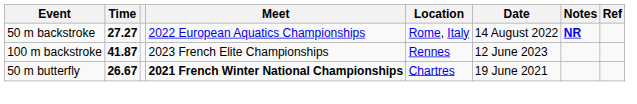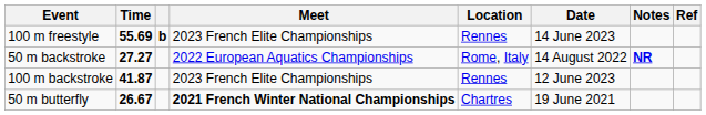 <table class="wikitable">
 <tr>
 <th>Event</th>
 <th>Time</th>
 <th></th>
 <th>Meet</th>
 <th>Location</th>
 <th>Date</th>
 <th>Notes</th>
 <th>Ref</th>
+</tr>
+<tr>
+<td>100 m freestyle</td>
+<td style="text-align:center;"><strong>55.69</strong></td>
+<td><strong>b</strong></td>
+<td>2023 French Elite Championships</td>
+<td><a href='#'>Rennes</a></td>
+<td>14 June 2023</td>
+<td></td>
+<td style="text-align:center;"></td>
 </tr>
 <tr>
 <td>50 m backstroke</td>
 <td style="text-align:center;"><strong>27.27</strong></td>
 <td></td>
 <td><a href='#'>2022 European Aquatics Championships</a></td>
 <td><a href='#'>Rome</a>, <a href='#'>Italy</a></td>
 <td>14 August 2022</td>
 <td><strong><a href='#'>NR</a></strong></td>
 <td style="text-align:center;"></td>
 </tr>
 <tr>
 <td>100 m backstroke</td>
 <td style="text-align:center;"><strong>41.87</strong></td>
 <td></td>
 <td>2023 French Elite Championships</td>
 <td><a href='#'>Rennes</a></td>
 <td>12 June 2023</td>
 <td></td>
 <td style="text-align:center;"></td>
 </tr>
 <tr>
 <td>50 m butterfly</td>
 <td style="text-align:center;"><strong>26.67</strong></td>
 <td></td>
 <td><strong>2021 French Winter National Championships</strong></td>
 <td><a href='#'>Chartres</a></td>
 <td>19 June 2021</td>
 <td></td>
 <td style="text-align:center;"></td>
 </tr>
 </table>
